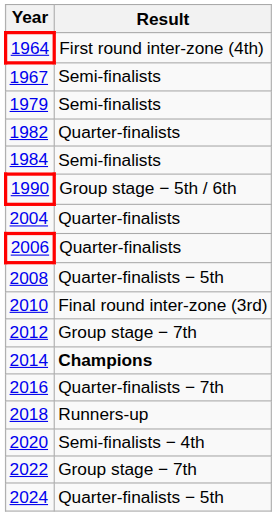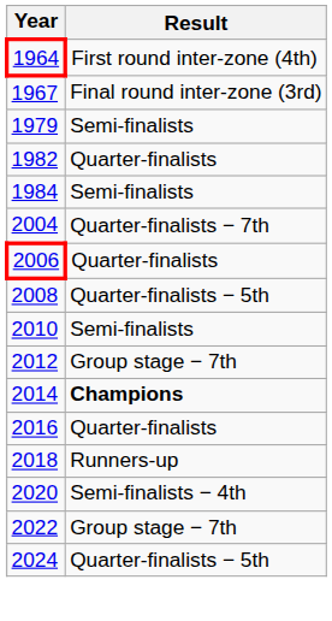 <table class="wikitable">
 <tr>
 <th>Year</th>
 <th>Result</th>
 </tr>
 <tr>
 <td style="border: 3px solid red"><a href='#'>1964</a></td>
 <td>First round inter-zone (4th)</td>
 </tr>
 <tr>
 <td><a href='#'>1967</a></td>
-<td> Semi-finalists</td>
+<td> Final round inter-zone (3rd)</td>
 </tr>
 <tr>
 <td><a href='#'>1979</a></td>
 <td> Semi-finalists</td>
 </tr>
 <tr>
 <td><a href='#'>1982</a></td>
 <td>Quarter-finalists</td>
 </tr>
 <tr>
 <td><a href='#'>1984</a></td>
 <td> Semi-finalists</td>
 </tr>
 <tr>
-<td style="border: 3px solid red"><a href='#'>1990</a></td>
-<td>Group stage − 5th / 6th</td>
-</tr>
-<tr>
 <td><a href='#'>2004</a></td>
-<td>Quarter-finalists</td>
+<td>Quarter-finalists − 7th</td>
 </tr>
 <tr>
 <td style="border: 3px solid red"><a href='#'>2006</a></td>
 <td>Quarter-finalists</td>
 </tr>
 <tr>
 <td><a href='#'>2008</a></td>
 <td>Quarter-finalists − 5th</td>
 </tr>
 <tr>
 <td><a href='#'>2010</a></td>
-<td> Final round inter-zone (3rd)</td>
+<td> Semi-finalists</td>
 </tr>
 <tr>
 <td><a href='#'>2012</a></td>
 <td>Group stage − 7th</td>
 </tr>
 <tr>
 <td><a href='#'>2014</a></td>
 <td> <strong>Champions</strong></td>
 </tr>
 <tr>
 <td><a href='#'>2016</a></td>
-<td>Quarter-finalists − 7th</td>
+<td>Quarter-finalists</td>
 </tr>
 <tr>
 <td><a href='#'>2018</a></td>
 <td> Runners-up</td>
 </tr>
 <tr>
 <td><a href='#'>2020</a></td>
 <td> Semi-finalists − 4th</td>
 </tr>
 <tr>
 <td><a href='#'>2022</a></td>
 <td>Group stage − 7th</td>
 </tr>
 <tr>
 <td><a href='#'>2024</a></td>
 <td>Quarter-finalists − 5th</td>
 </tr>
 </table>
